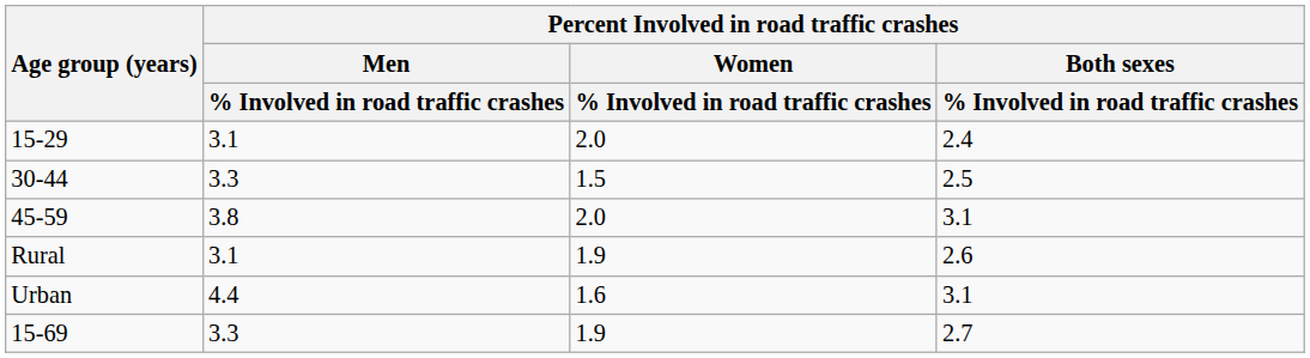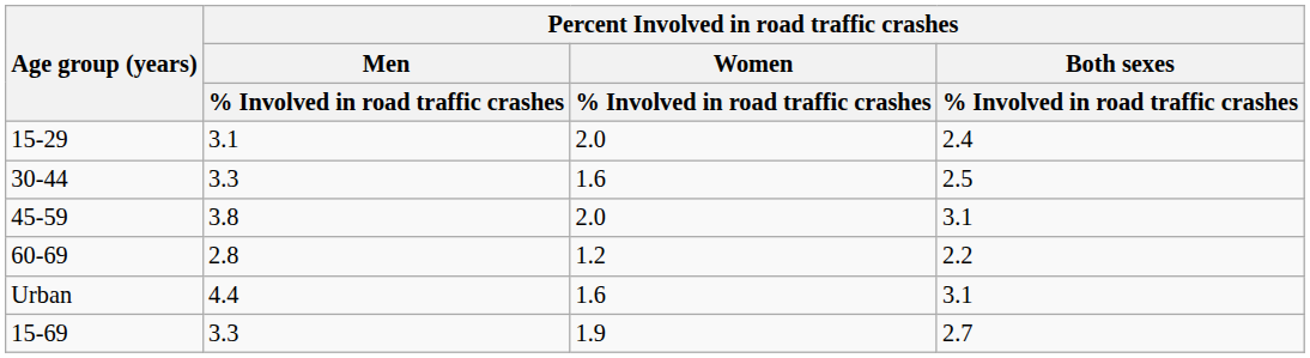 <table class="wikitable">
 <tr>
 <th rowspan="3">Age group (years)</th>
 <th colspan="3">Percent Involved in road traffic crashes</th>
 </tr>
 <tr>
 <th>Men</th>
 <th>Women</th>
 <th>Both sexes</th>
 </tr>
 <tr>
 <th>% Involved in road traffic crashes</th>
 <th>% Involved in road traffic crashes</th>
 <th>% Involved in road traffic crashes</th>
 </tr>
 <tr>
 <td>15-29</td>
 <td>3.1</td>
 <td>2.0</td>
 <td>2.4</td>
 </tr>
 <tr>
 <td>30-44</td>
 <td>3.3</td>
-<td>1.5</td>
+<td>1.6</td>
 <td>2.5</td>
 </tr>
 <tr>
 <td>45-59</td>
 <td>3.8</td>
 <td>2.0</td>
 <td>3.1</td>
 </tr>
 <tr>
-<td>Rural</td>
-<td>3.1</td>
-<td>1.9</td>
-<td>2.6</td>
+<td>60-69</td>
+<td>2.8</td>
+<td>1.2</td>
+<td>2.2</td>
 </tr>
 <tr>
 <td>Urban</td>
 <td>4.4</td>
 <td>1.6</td>
 <td>3.1</td>
 </tr>
 <tr>
 <td>15-69</td>
 <td>3.3</td>
 <td>1.9</td>
 <td>2.7</td>
 </tr>
 </table>
